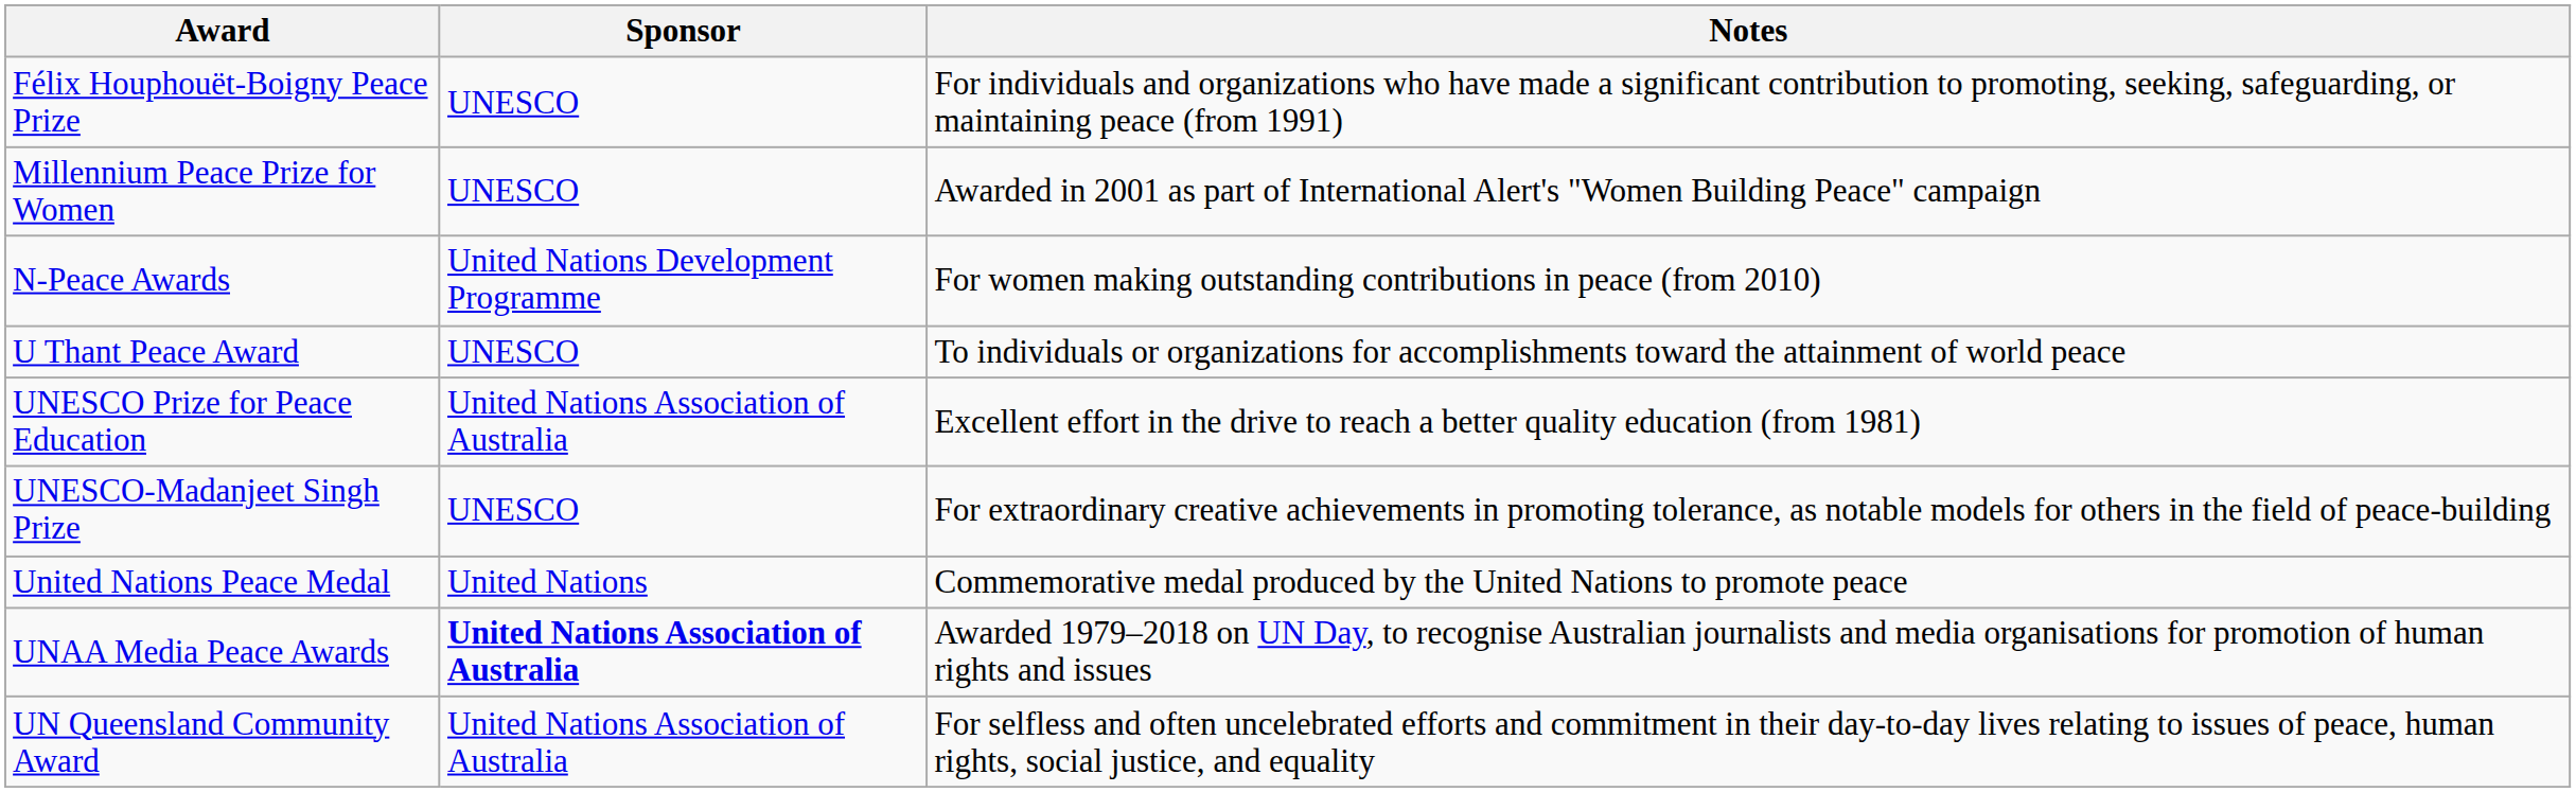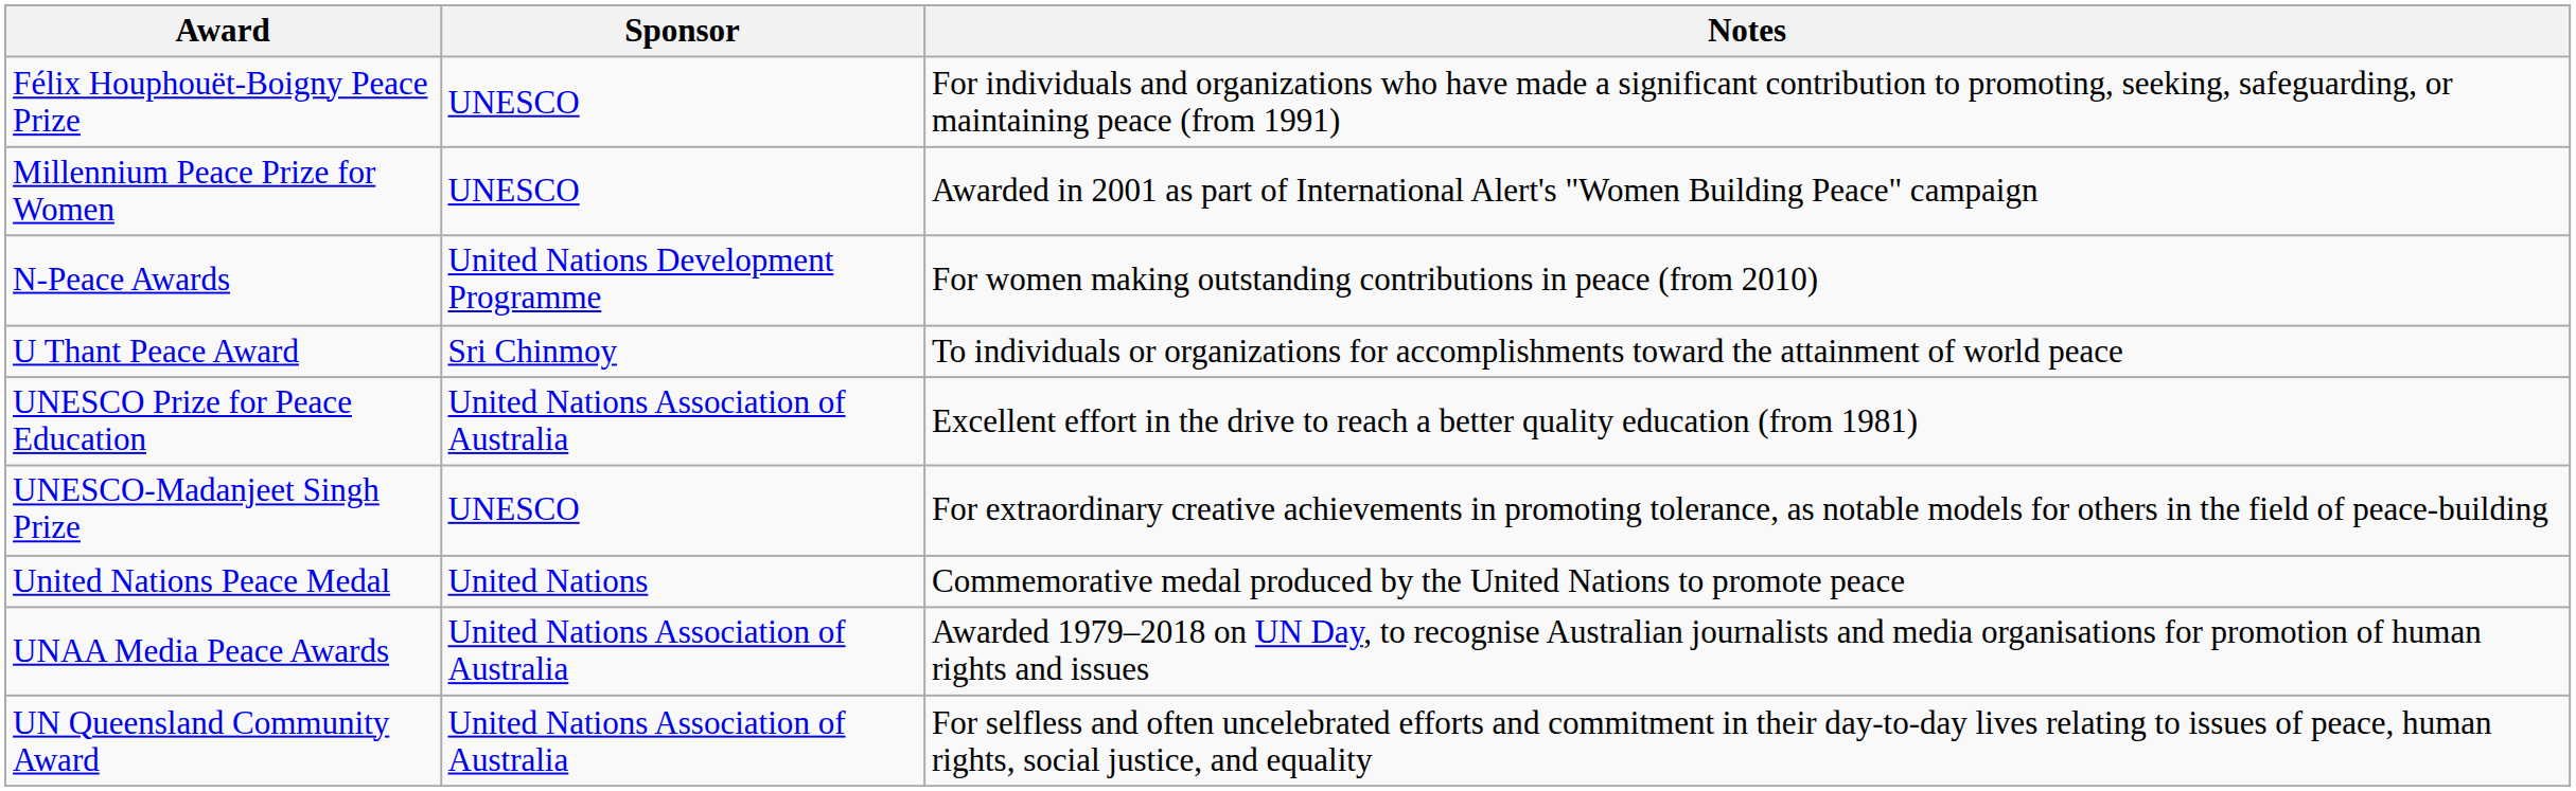 <table class="wikitable sortable">
 <tr>
 <th>Award</th>
 <th>Sponsor</th>
 <th>Notes</th>
 </tr>
 <tr>
 <td><a href='#'>Félix Houphouët-Boigny Peace Prize</a></td>
 <td><a href='#'>UNESCO</a></td>
 <td>For individuals and organizations who have made a significant contribution to promoting, seeking, safeguarding, or maintaining peace (from 1991)</td>
 </tr>
 <tr>
 <td data-sort-value="Millennium Women"><a href='#'>Millennium Peace Prize for Women</a></td>
 <td><a href='#'>UNESCO</a></td>
 <td>Awarded in 2001 as part of International Alert's "Women Building Peace" campaign</td>
 </tr>
 <tr>
 <td data-sort-value="N-Peace"><a href='#'>N-Peace Awards</a></td>
 <td><a href='#'>United Nations Development Programme</a></td>
 <td>For women making outstanding contributions in peace (from 2010)</td>
 </tr>
 <tr>
 <td data-sort-value="U Thant"><a href='#'>U Thant Peace Award</a></td>
-<td><a href='#'>UNESCO</a></td>
+<td><a href='#'>Sri Chinmoy</a></td>
 <td>To individuals or organizations for accomplishments toward the attainment of world peace</td>
 </tr>
 <tr>
 <td data-sort-value="UNESCO"><a href='#'>UNESCO Prize for Peace Education</a></td>
 <td><a href='#'>United Nations Association of Australia</a></td>
 <td>Excellent effort in the drive to reach a better quality education (from 1981)</td>
 </tr>
 <tr>
 <td data-sort-value="UNESCO"><a href='#'>UNESCO-Madanjeet Singh Prize</a></td>
 <td><a href='#'>UNESCO</a></td>
 <td>For extraordinary creative achievements in promoting tolerance, as notable models for others in the field of peace-building</td>
 </tr>
 <tr>
 <td data-sort-value="United Nations"><a href='#'>United Nations Peace Medal</a></td>
 <td><a href='#'>United Nations</a></td>
 <td>Commemorative medal produced by the United Nations to promote peace</td>
 </tr>
 <tr>
 <td data-sort-value="UNAA"><a href='#'>UNAA Media Peace Awards</a></td>
-<td><strong><a href='#'>United Nations Association of Australia</a></strong></td>
+<td><a href='#'>United Nations Association of Australia</a></td>
 <td>Awarded 1979–2018 on <a href='#'>UN Day</a>, to recognise Australian journalists and media organisations for promotion of human rights and issues</td>
 </tr>
 <tr>
 <td data-sort-value="Queensland Community"><a href='#'>UN Queensland Community Award</a></td>
 <td><a href='#'>United Nations Association of Australia</a></td>
 <td>For selfless and often uncelebrated efforts and commitment in their day-to-day lives relating to issues of peace, human rights, social justice, and equality</td>
 </tr>
 </table>
